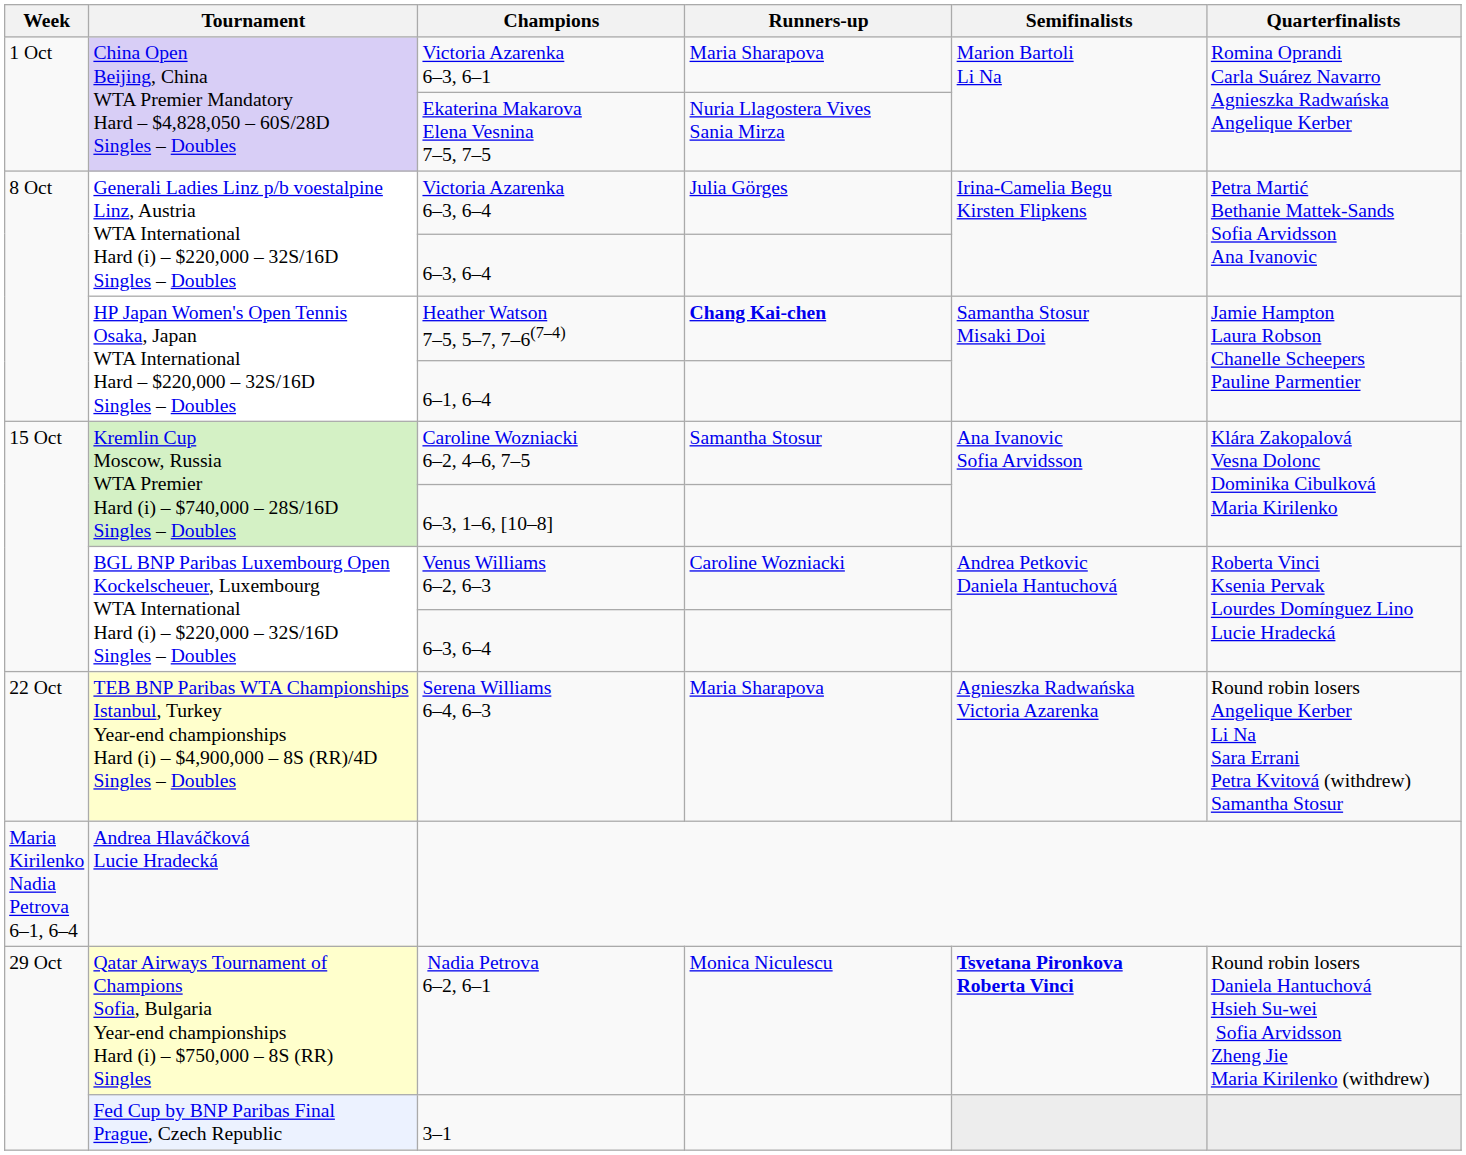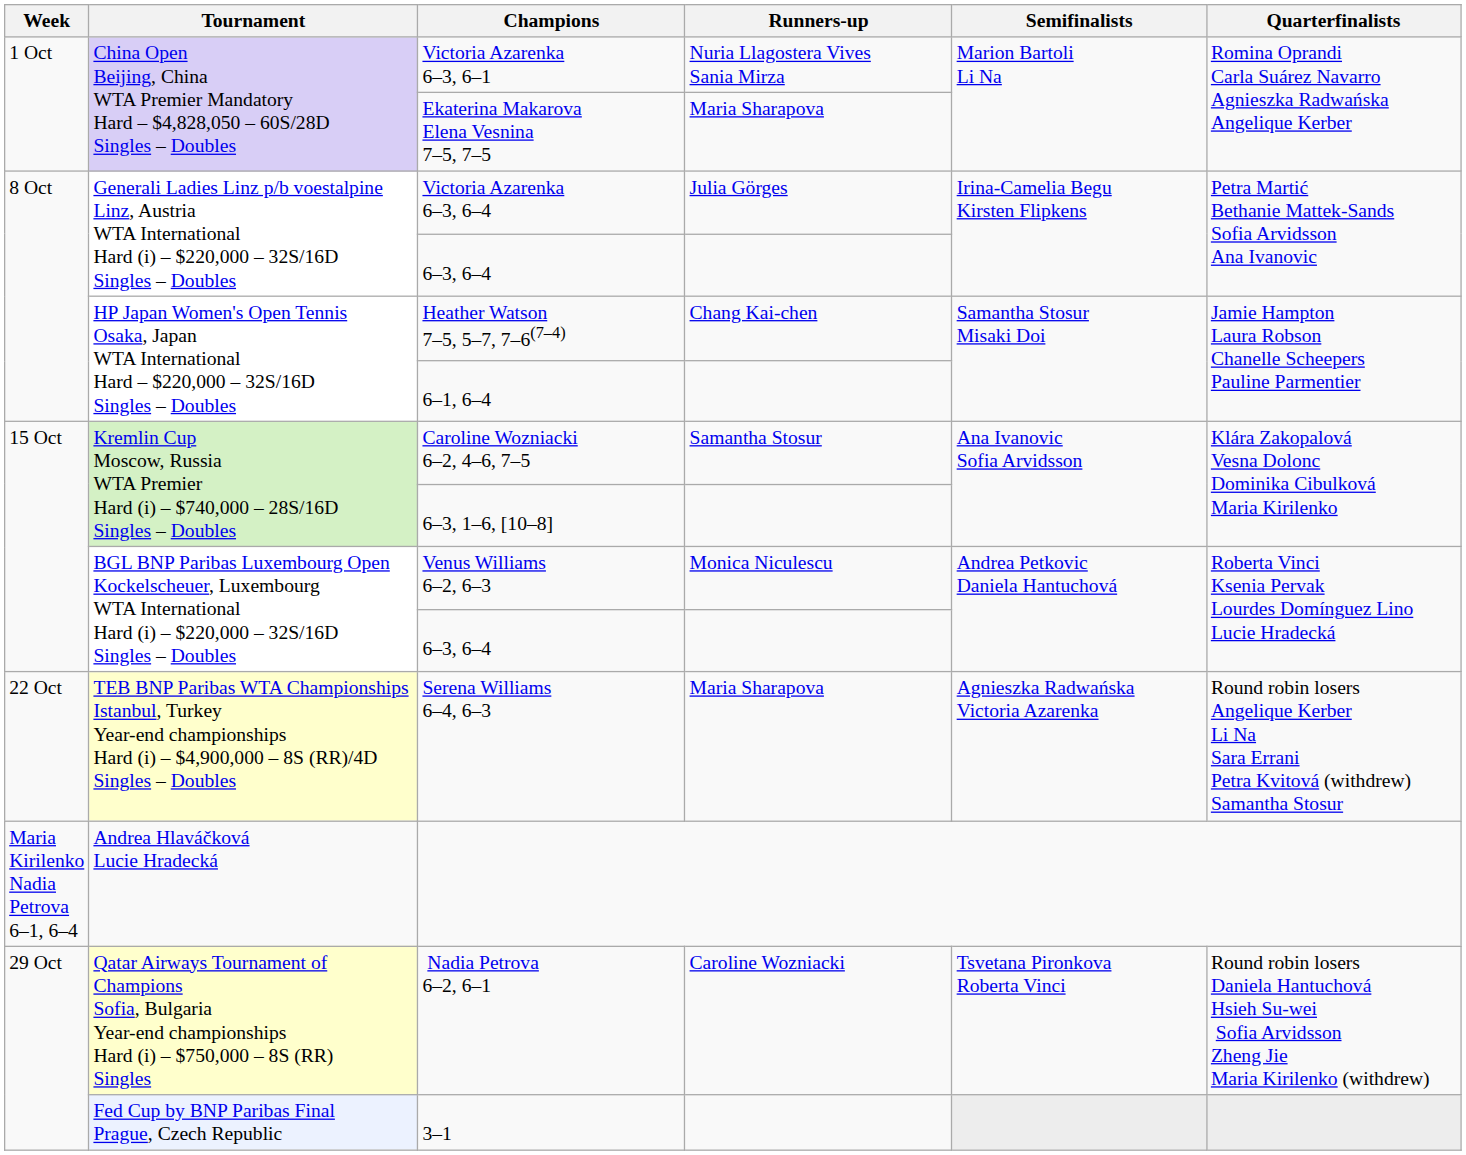 <table class=wikitable style=font-size:95%>
 <tr>
 <th style="width:48px;">Week</th>
 <th style="width:248px;">Tournament</th>
 <th style="width:200px;">Champions</th>
 <th style="width:200px;">Runners-up</th>
 <th style="width:190px;">Semifinalists</th>
 <th style="width:190px;">Quarterfinalists</th>
 </tr>
 <tr valign=top>
 <td rowspan=2>1 Oct</td>
 <td style="background:#d8cef6;" rowspan="2"><a href='#'>China Open</a><br><a href='#'>Beijing</a>, China<br>WTA Premier Mandatory<br>Hard – $4,828,050 – 60S/28D<br><a href='#'>Singles</a> – <a href='#'>Doubles</a></td>
 <td> <a href='#'>Victoria Azarenka</a><br>6–3, 6–1</td>
-<td> <a href='#'>Maria Sharapova</a></td>
+<td> <a href='#'>Nuria Llagostera Vives</a> <br>  <a href='#'>Sania Mirza</a></td>
 <td rowspan=2> <a href='#'>Marion Bartoli</a> <br>  <a href='#'>Li Na</a></td>
 <td rowspan=2> <a href='#'>Romina Oprandi</a> <br>  <a href='#'>Carla Suárez Navarro</a> <br>  <a href='#'>Agnieszka Radwańska</a> <br>  <a href='#'>Angelique Kerber</a></td>
 </tr>
 <tr valign=top>
 <td> <a href='#'>Ekaterina Makarova</a> <br>  <a href='#'>Elena Vesnina</a> <br> 7–5, 7–5</td>
-<td> <a href='#'>Nuria Llagostera Vives</a> <br>  <a href='#'>Sania Mirza</a></td>
+<td> <a href='#'>Maria Sharapova</a></td>
 </tr>
 <tr valign=top>
 <td rowspan=4>8 Oct</td>
 <td style="background:#fff;" rowspan="2"><a href='#'>Generali Ladies Linz p/b voestalpine</a><br><a href='#'>Linz</a>, Austria<br>WTA International<br>Hard (i) – $220,000 – 32S/16D<br><a href='#'>Singles</a> – <a href='#'>Doubles</a></td>
 <td> <a href='#'>Victoria Azarenka</a><br>6–3, 6–4</td>
 <td> <a href='#'>Julia Görges</a></td>
 <td rowspan=2> <a href='#'>Irina-Camelia Begu</a> <br>  <a href='#'>Kirsten Flipkens</a></td>
 <td rowspan=2> <a href='#'>Petra Martić</a> <br>  <a href='#'>Bethanie Mattek-Sands</a> <br> <a href='#'>Sofia Arvidsson</a> <br>  <a href='#'>Ana Ivanovic</a></td>
 </tr>
 <tr valign=top>
 <td><br>6–3, 6–4</td>
 <td></td>
 </tr>
 <tr valign=top>
 <td style="background:#fff;" rowspan="2"><a href='#'>HP Japan Women's Open Tennis</a><br><a href='#'>Osaka</a>, Japan<br>WTA International<br>Hard – $220,000 – 32S/16D<br><a href='#'>Singles</a> – <a href='#'>Doubles</a></td>
 <td> <a href='#'>Heather Watson</a><br>7–5, 5–7, 7–6<sup>(7–4)</sup></td>
-<td><strong> <a href='#'>Chang Kai-chen</a></strong></td>
+<td> <a href='#'>Chang Kai-chen</a></td>
 <td rowspan=2> <a href='#'>Samantha Stosur</a> <br>  <a href='#'>Misaki Doi</a></td>
 <td rowspan=2> <a href='#'>Jamie Hampton</a> <br> <a href='#'>Laura Robson</a> <br> <a href='#'>Chanelle Scheepers</a> <br>  <a href='#'>Pauline Parmentier</a></td>
 </tr>
 <tr valign=top>
 <td><br>6–1, 6–4</td>
 <td></td>
 </tr>
 <tr valign=top>
 <td rowspan=4>15 Oct</td>
 <td style="background:#D4F1C5;" rowspan="2"><a href='#'>Kremlin Cup</a><br>Moscow, Russia<br>WTA Premier<br>Hard (i) – $740,000 – 28S/16D<br><a href='#'>Singles</a> – <a href='#'>Doubles</a></td>
 <td> <a href='#'>Caroline Wozniacki</a><br>6–2, 4–6, 7–5</td>
 <td> <a href='#'>Samantha Stosur</a></td>
 <td rowspan=2> <a href='#'>Ana Ivanovic</a> <br>  <a href='#'>Sofia Arvidsson</a></td>
 <td rowspan=2> <a href='#'>Klára Zakopalová</a> <br> <a href='#'>Vesna Dolonc</a> <br> <a href='#'>Dominika Cibulková</a> <br>  <a href='#'>Maria Kirilenko</a></td>
 </tr>
 <tr valign=top>
 <td><br> 6–3, 1–6, [10–8]</td>
 <td></td>
 </tr>
 <tr valign=top>
 <td style="background:#fff;" rowspan="2"><a href='#'>BGL BNP Paribas Luxembourg Open</a><br><a href='#'>Kockelscheuer</a>, Luxembourg<br>WTA International<br>Hard (i) – $220,000 – 32S/16D<br><a href='#'>Singles</a> – <a href='#'>Doubles</a></td>
 <td> <a href='#'>Venus Williams</a><br>6–2, 6–3</td>
-<td> <a href='#'>Caroline Wozniacki</a></td>
+<td> <a href='#'>Monica Niculescu</a></td>
 <td rowspan=2> <a href='#'>Andrea Petkovic</a> <br>  <a href='#'>Daniela Hantuchová</a> <br> </td>
 <td rowspan=2> <a href='#'>Roberta Vinci</a> <br>  <a href='#'>Ksenia Pervak</a> <br> <a href='#'>Lourdes Domínguez Lino</a> <br>  <a href='#'>Lucie Hradecká</a></td>
 </tr>
 <tr valign=top>
 <td><br> 6–3, 6–4</td>
 <td><br></td>
 </tr>
 <tr valign=top>
 <td rowspan=2>22 Oct</td>
 <td style="background:#ffc;" rowspan="2"><a href='#'>TEB BNP Paribas WTA Championships</a><br><a href='#'>Istanbul</a>, Turkey<br>Year-end championships<br>Hard (i) – $4,900,000 – 8S (RR)/4D<br><a href='#'>Singles</a> – <a href='#'>Doubles</a></td>
 <td> <a href='#'>Serena Williams</a> <br>6–4, 6–3</td>
 <td> <a href='#'>Maria Sharapova</a></td>
 <td rowspan=2> <a href='#'>Agnieszka Radwańska</a> <br> <a href='#'>Victoria Azarenka</a></td>
 <td rowspan=2>Round robin losers<br> <a href='#'>Angelique Kerber</a> <br> <a href='#'>Li Na</a> <br> <a href='#'>Sara Errani</a> <br>  <a href='#'>Petra Kvitová</a> (withdrew)<br> <a href='#'>Samantha Stosur</a></td>
 </tr>
 <tr valign=top>
 </tr>
 <tr valign=top>
 <td> <a href='#'>Maria Kirilenko</a> <br>  <a href='#'>Nadia Petrova</a><br>6–1, 6–4</td>
 <td> <a href='#'>Andrea Hlaváčková</a> <br>  <a href='#'>Lucie Hradecká</a></td>
 </tr>
 <tr valign=top>
 <td rowspan=2>29 Oct</td>
 <td style="background:#ffc;"><a href='#'>Qatar Airways Tournament of Champions</a><br><a href='#'>Sofia</a>, Bulgaria<br>Year-end championships<br>Hard (i) – $750,000 – 8S (RR)<br><a href='#'>Singles</a></td>
 <td> <a href='#'>Nadia Petrova</a><br>6–2, 6–1</td>
-<td> <a href='#'>Monica Niculescu</a></td>
-<td><strong> <a href='#'>Tsvetana Pironkova</a> <br>  <a href='#'>Roberta Vinci</a></strong></td>
+<td> <a href='#'>Caroline Wozniacki</a></td>
+<td> <a href='#'>Tsvetana Pironkova</a> <br>  <a href='#'>Roberta Vinci</a></td>
 <td>Round robin losers<br> <a href='#'>Daniela Hantuchová</a> <br> <a href='#'>Hsieh Su-wei</a><br> <a href='#'>Sofia Arvidsson</a> <br>  <a href='#'>Zheng Jie</a> <br> <a href='#'>Maria Kirilenko</a> (withdrew)</td>
 </tr>
 <tr valign=top>
 <td style="background:#ECF2FF;"><a href='#'>Fed Cup by BNP Paribas Final</a><br><a href='#'>Prague</a>, Czech Republic</td>
 <td><br>3–1</td>
 <td></td>
 <td style="background:#ededed;"></td>
 <td style="background:#ededed;"></td>
 </tr>
 </table>
